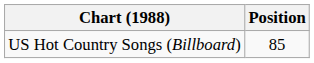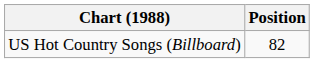 <table class="wikitable">
 <tr>
 <th>Chart (1988)</th>
 <th>Position</th>
 </tr>
 <tr>
 <td>US Hot Country Songs (<em>Billboard</em>)</td>
-<td align="center">85</td>
+<td align="center">82</td>
 </tr>
 </table>
